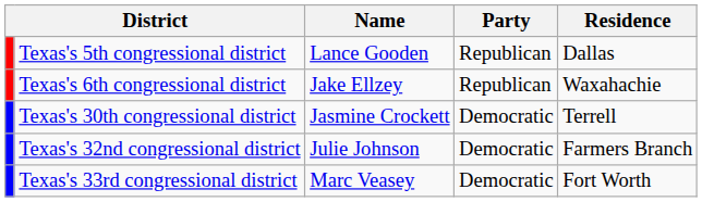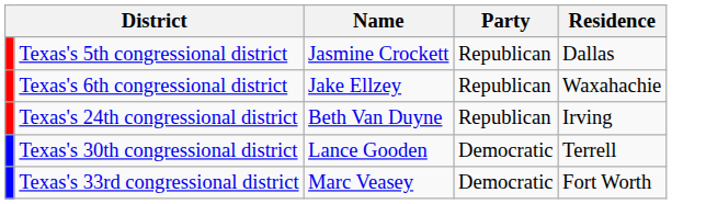 <table class="wikitable">
 <tr>
 <th colspan="2">District</th>
 <th>Name</th>
 <th>Party</th>
 <th>Residence</th>
 </tr>
 <tr>
 <td bgcolor=red></td>
 <td><a href='#'>Texas's 5th congressional district</a></td>
-<td><a href='#'>Lance Gooden</a></td>
+<td><a href='#'>Jasmine Crockett</a></td>
 <td>Republican</td>
 <td>Dallas</td>
 </tr>
 <tr>
 <td bgcolor=red></td>
 <td><a href='#'>Texas's 6th congressional district</a></td>
 <td><a href='#'>Jake Ellzey</a></td>
 <td>Republican</td>
 <td>Waxahachie</td>
 </tr>
 <tr>
-<td bgcolor=blue></td>
-<td><a href='#'>Texas's 30th congressional district</a></td>
-<td><a href='#'>Jasmine Crockett</a></td>
-<td>Democratic</td>
-<td>Terrell</td>
+<td bgcolor=red></td>
+<td><a href='#'>Texas's 24th congressional district</a></td>
+<td><a href='#'>Beth Van Duyne</a></td>
+<td>Republican</td>
+<td>Irving</td>
 </tr>
 <tr>
 <td bgcolor=blue></td>
-<td><a href='#'>Texas's 32nd congressional district</a></td>
-<td><a href='#'>Julie Johnson</a></td>
+<td><a href='#'>Texas's 30th congressional district</a></td>
+<td><a href='#'>Lance Gooden</a></td>
 <td>Democratic</td>
-<td>Farmers Branch</td>
+<td>Terrell</td>
 </tr>
 <tr>
 <td bgcolor=blue></td>
 <td><a href='#'>Texas's 33rd congressional district</a></td>
 <td><a href='#'>Marc Veasey</a></td>
 <td>Democratic</td>
 <td>Fort Worth</td>
 </tr>
 </table>
